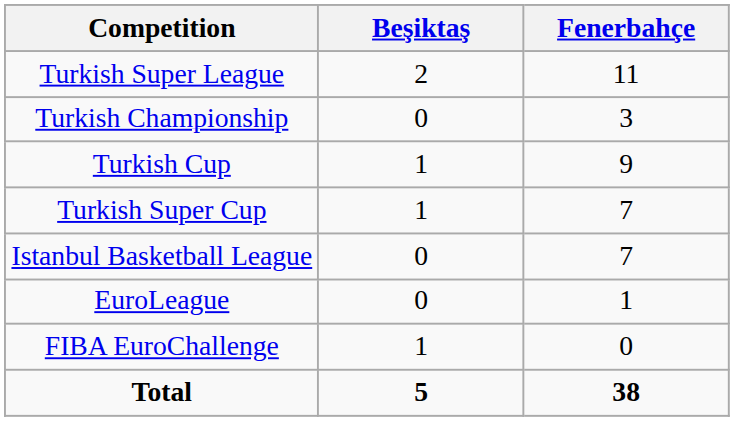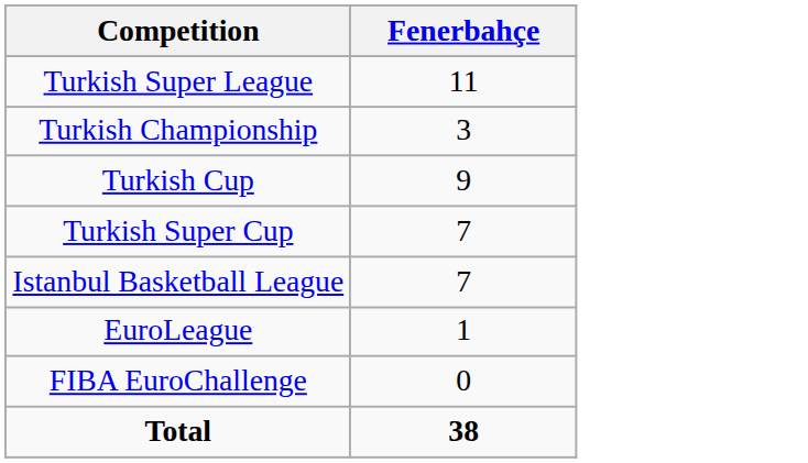 <table class="wikitable" style="text-align:center;font-size:90%">
 <tr>
 <th>Competition</th>
-<th width="100"><a href='#'>Beşiktaş</a></th>
 <th width="100"><a href='#'>Fenerbahçe</a></th>
 </tr>
 <tr>
 <td><a href='#'>Turkish Super League</a></td>
-<td>2</td>
 <td>11</td>
 </tr>
 <tr>
 <td><a href='#'>Turkish Championship</a></td>
-<td>0</td>
 <td>3</td>
 </tr>
 <tr>
 <td><a href='#'>Turkish Cup</a></td>
-<td>1</td>
 <td>9</td>
 </tr>
 <tr>
 <td><a href='#'>Turkish Super Cup</a></td>
-<td>1</td>
 <td>7</td>
 </tr>
 <tr>
 <td><a href='#'>Istanbul Basketball League</a></td>
-<td>0</td>
 <td>7</td>
 </tr>
 <tr>
 <td><a href='#'>EuroLeague</a></td>
-<td>0</td>
 <td>1</td>
 </tr>
 <tr>
 <td><a href='#'>FIBA EuroChallenge</a></td>
-<td>1</td>
 <td>0</td>
 </tr>
 <tr>
 <td><strong>Total</strong></td>
-<td><strong>5</strong></td>
 <td><strong>38</strong></td>
 </tr>
 </table>
